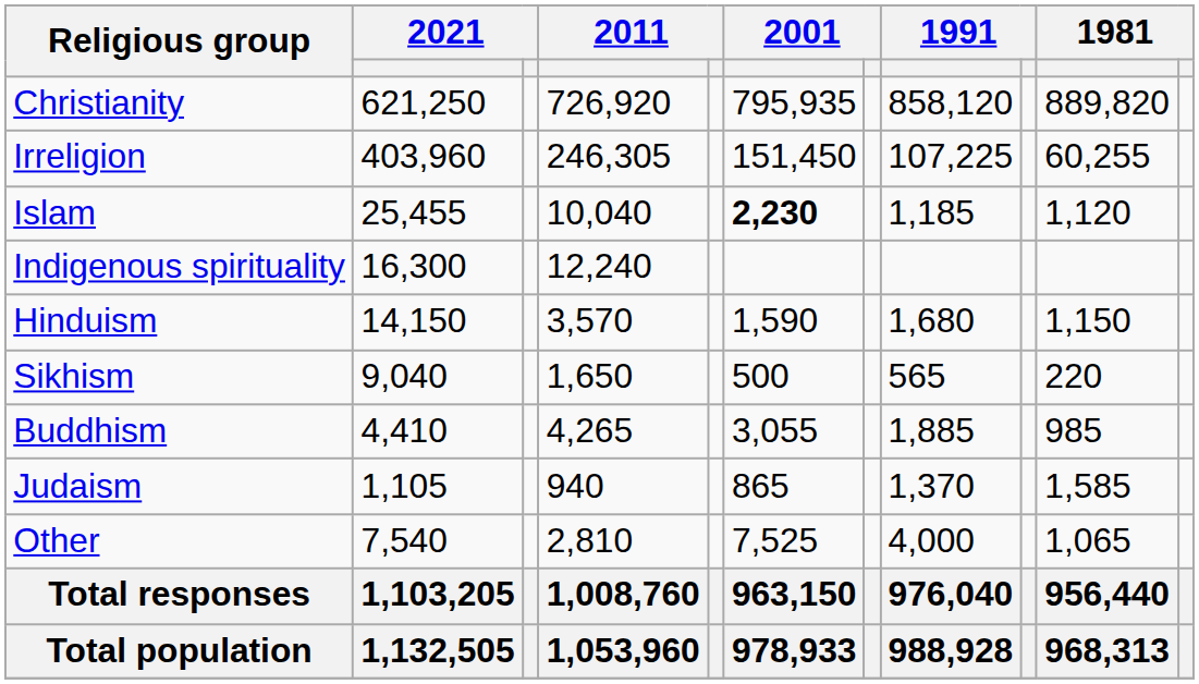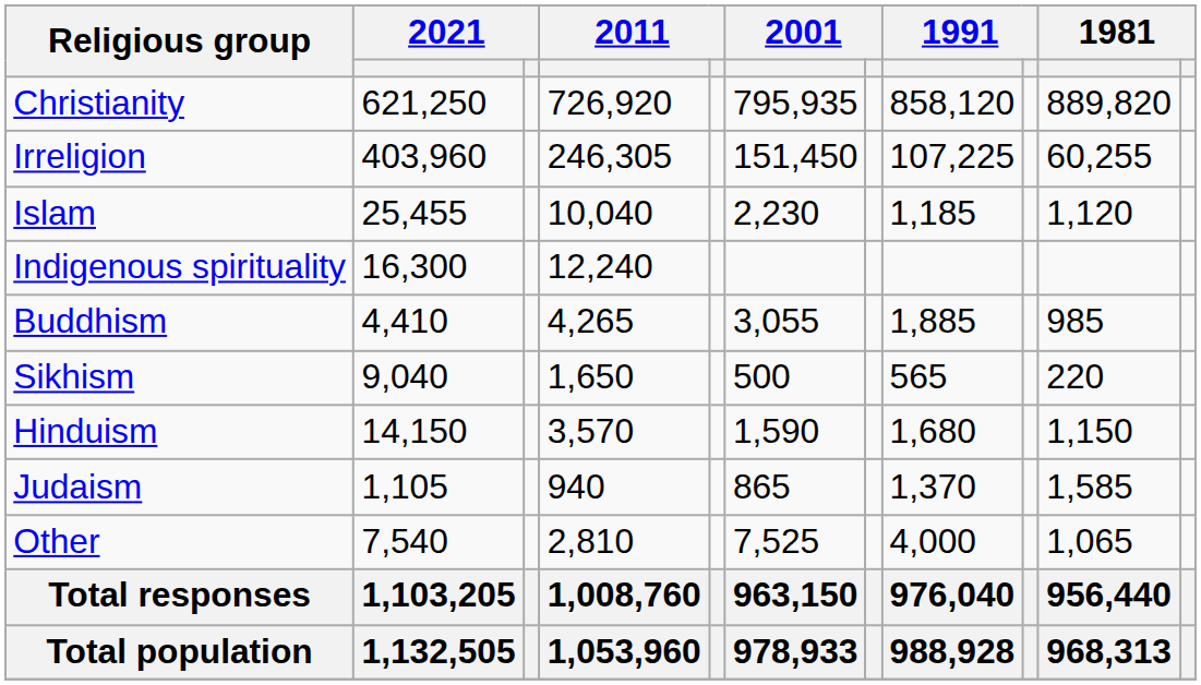 <table class="wikitable collapsible sortable">
 <tr>
 <th rowspan="2">Religious group</th>
 <th colspan="2"><a href='#'>2021</a></th>
 <th colspan="2"><a href='#'>2011</a></th>
 <th colspan="2"><a href='#'>2001</a></th>
 <th colspan="2"><a href='#'>1991</a></th>
 <th colspan="2">1981</th>
 </tr>
 <tr>
 <th><a href='#'></a></th>
 <th></th>
 <th></th>
 <th></th>
 <th></th>
 <th></th>
 <th></th>
 <th></th>
 <th></th>
 <th></th>
 </tr>
 <tr>
 <td><a href='#'>Christianity</a></td>
 <td>621,250</td>
 <td></td>
 <td>726,920</td>
 <td></td>
 <td>795,935</td>
 <td></td>
 <td>858,120</td>
 <td></td>
 <td>889,820</td>
 <td></td>
 </tr>
 <tr>
 <td><a href='#'>Irreligion</a></td>
 <td>403,960</td>
 <td></td>
 <td>246,305</td>
 <td></td>
 <td>151,450</td>
 <td></td>
 <td>107,225</td>
 <td></td>
 <td>60,255</td>
 <td></td>
 </tr>
 <tr>
 <td><a href='#'>Islam</a></td>
 <td>25,455</td>
 <td></td>
 <td>10,040</td>
 <td></td>
-<td><strong>2,230</strong></td>
+<td>2,230</td>
 <td></td>
 <td>1,185</td>
 <td></td>
 <td>1,120</td>
 <td></td>
 </tr>
 <tr>
 <td><a href='#'>Indigenous spirituality</a></td>
 <td>16,300</td>
 <td></td>
 <td>12,240</td>
 <td></td>
 <td></td>
 <td></td>
 <td></td>
 <td></td>
 <td></td>
 <td></td>
 </tr>
 <tr>
-<td><a href='#'>Hinduism</a></td>
-<td>14,150</td>
+<td><a href='#'>Buddhism</a></td>
+<td>4,410</td>
 <td></td>
-<td>3,570</td>
+<td>4,265</td>
 <td></td>
-<td>1,590</td>
+<td>3,055</td>
 <td></td>
-<td>1,680</td>
+<td>1,885</td>
 <td></td>
-<td>1,150</td>
+<td>985</td>
 <td></td>
 </tr>
 <tr>
 <td><a href='#'>Sikhism</a></td>
 <td>9,040</td>
 <td></td>
 <td>1,650</td>
 <td></td>
 <td>500</td>
 <td></td>
 <td>565</td>
 <td></td>
 <td>220</td>
 <td></td>
 </tr>
 <tr>
-<td><a href='#'>Buddhism</a></td>
-<td>4,410</td>
+<td><a href='#'>Hinduism</a></td>
+<td>14,150</td>
 <td></td>
-<td>4,265</td>
+<td>3,570</td>
 <td></td>
-<td>3,055</td>
+<td>1,590</td>
 <td></td>
-<td>1,885</td>
+<td>1,680</td>
 <td></td>
-<td>985</td>
+<td>1,150</td>
 <td></td>
 </tr>
 <tr>
 <td><a href='#'>Judaism</a></td>
 <td>1,105</td>
 <td></td>
 <td>940</td>
 <td></td>
 <td>865</td>
 <td></td>
 <td>1,370</td>
 <td></td>
 <td>1,585</td>
 <td></td>
 </tr>
 <tr>
 <td><a href='#'>Other</a></td>
 <td>7,540</td>
 <td></td>
 <td>2,810</td>
 <td></td>
 <td>7,525</td>
 <td></td>
 <td>4,000</td>
 <td></td>
 <td>1,065</td>
 <td></td>
 </tr>
 <tr>
 <th>Total responses</th>
 <th>1,103,205</th>
 <th></th>
 <th>1,008,760</th>
 <th></th>
 <th>963,150</th>
 <th></th>
 <th>976,040</th>
 <th></th>
 <th>956,440</th>
 <th></th>
 </tr>
 <tr class="sortbottom">
 <th>Total population</th>
 <th>1,132,505</th>
 <th></th>
 <th>1,053,960</th>
 <th></th>
 <th>978,933</th>
 <th></th>
 <th>988,928</th>
 <th></th>
 <th>968,313</th>
 <th></th>
 </tr>
 <tr class="sortbottom">
 </tr>
 </table>
